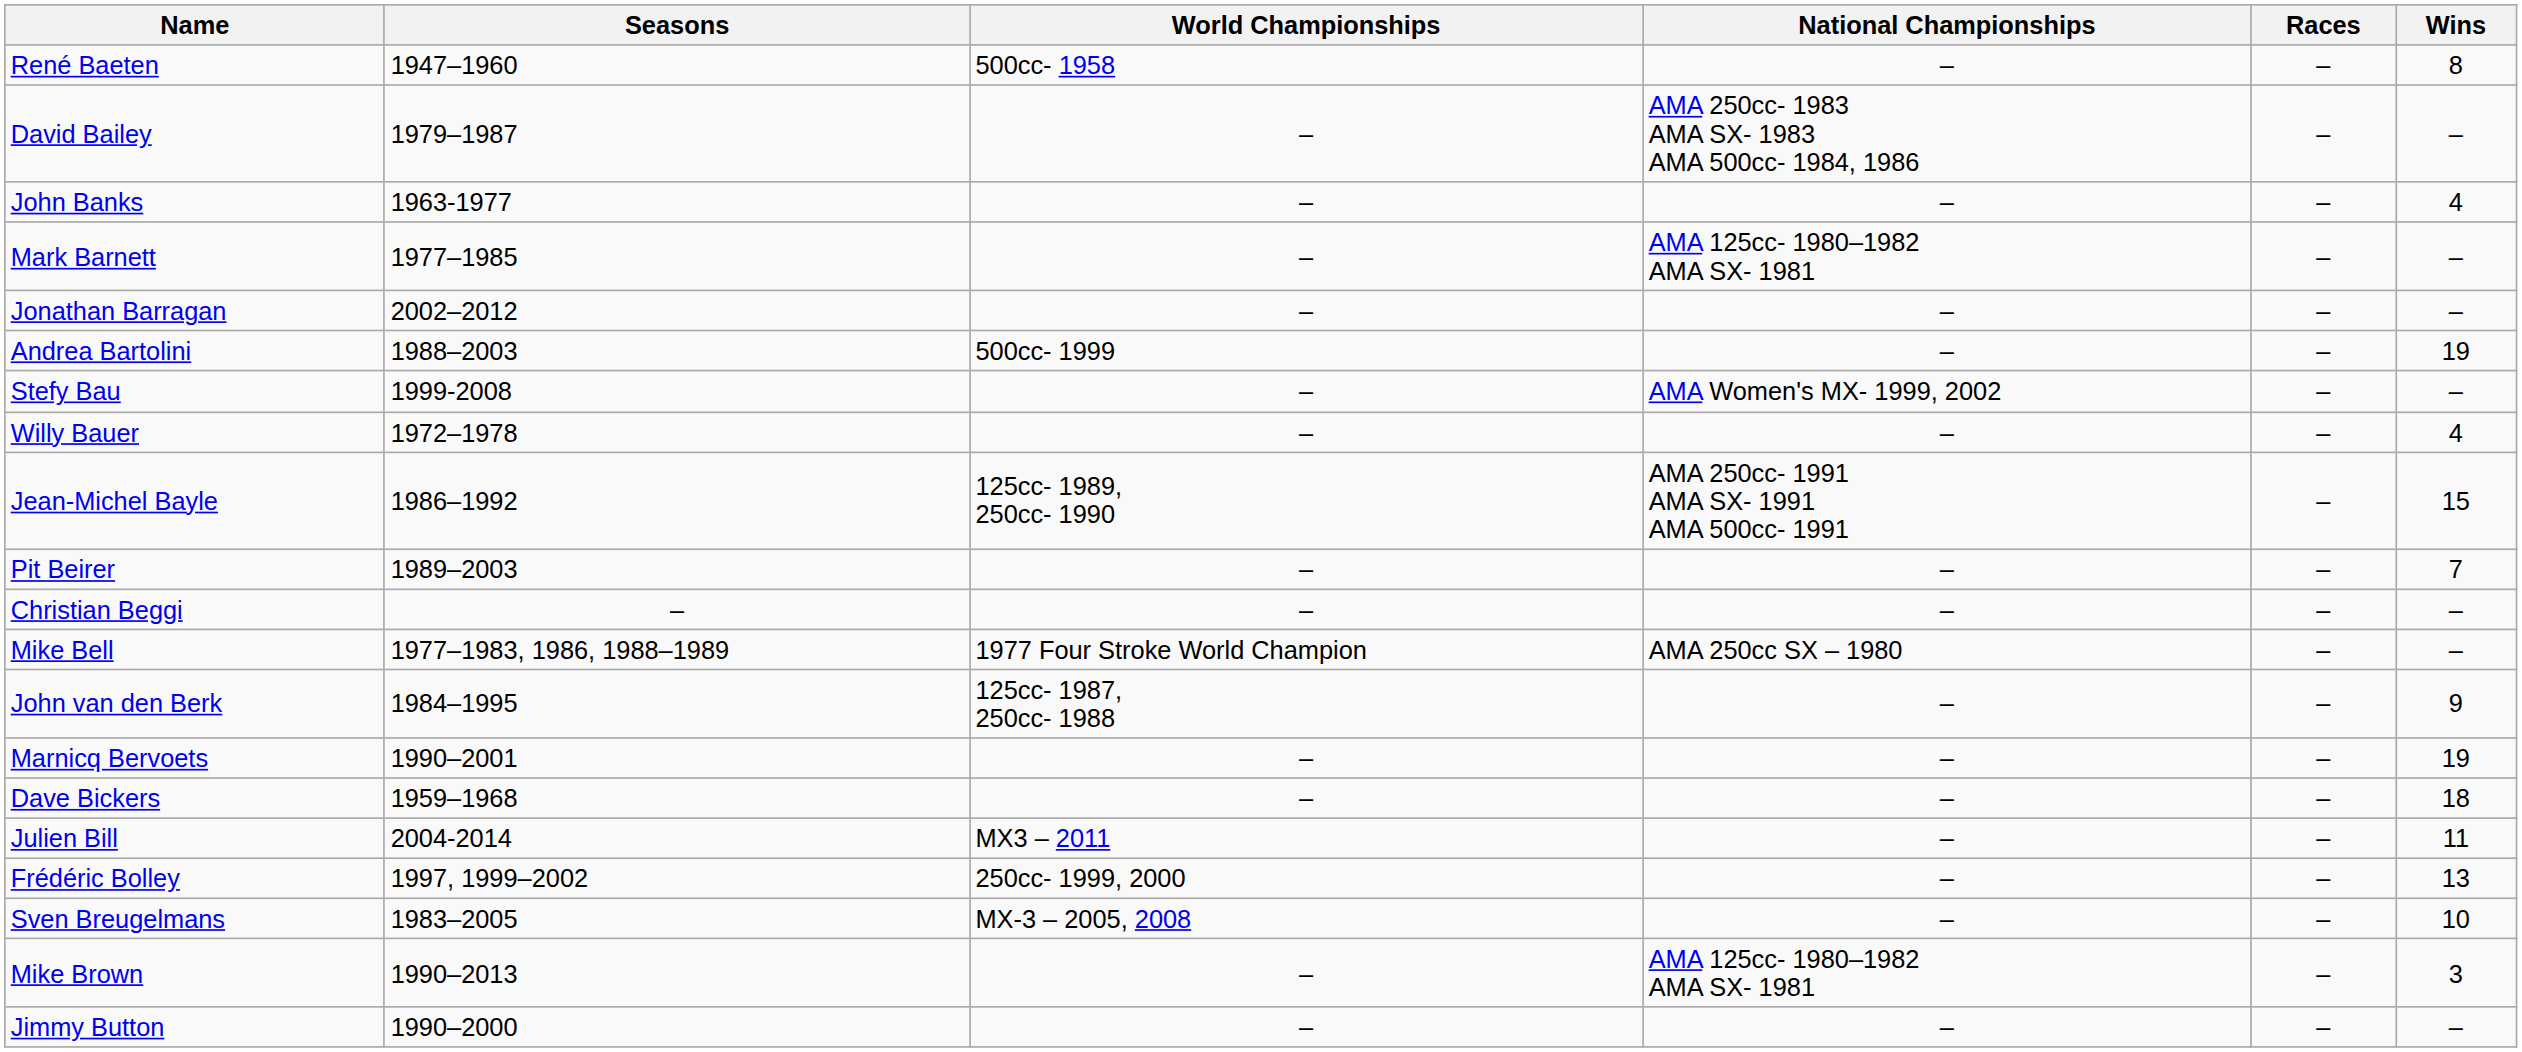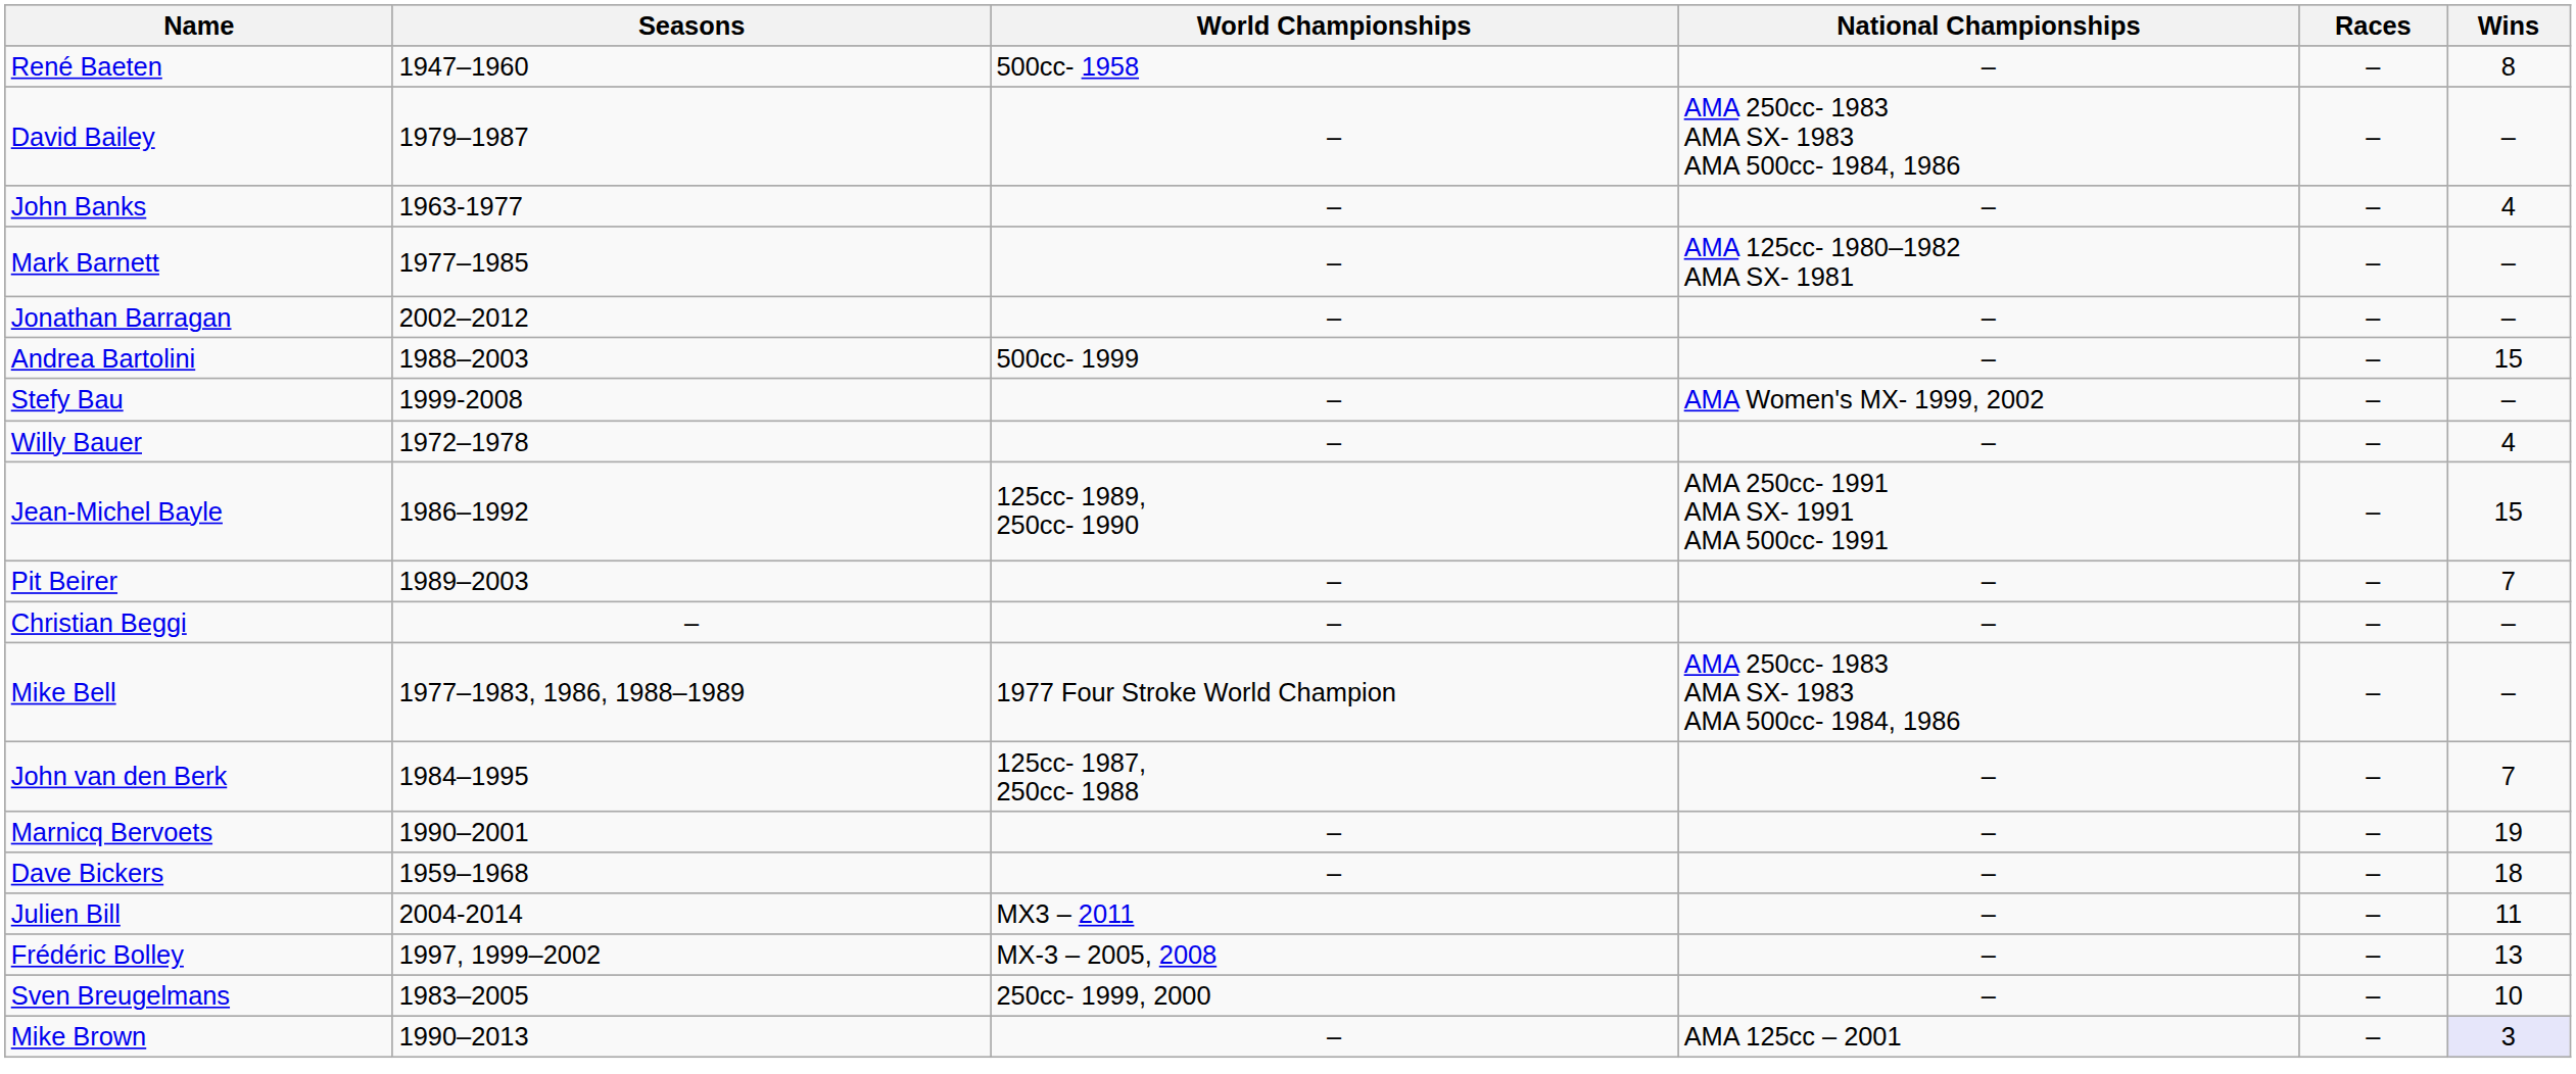 <table class="sort wikitable sortable" style="font-size:95%;" width=95%>
 <tr>
 <th>Name</th>
 <th>Seasons</th>
 <th>World Championships</th>
 <th>National Championships</th>
 <th>Races</th>
 <th>Wins</th>
 </tr>
 <tr>
 <td> <a href='#'>René Baeten</a></td>
 <td>1947–1960</td>
 <td>500cc- <a href='#'>1958</a></td>
 <td align="center">–</td>
 <td align="center">–</td>
 <td align="center">8</td>
 </tr>
 <tr>
 <td> <a href='#'>David Bailey</a></td>
 <td>1979–1987</td>
 <td align="center">–</td>
 <td><a href='#'>AMA</a> 250cc- 1983<br>AMA SX- 1983<br>AMA 500cc- 1984, 1986</td>
 <td align="center">–</td>
 <td align="center">–</td>
 </tr>
 <tr>
 <td> <a href='#'>John Banks</a></td>
 <td>1963-1977</td>
 <td align="center">–</td>
 <td align="center">–</td>
 <td align="center">–</td>
 <td align="center">4</td>
 </tr>
 <tr>
 <td> <a href='#'>Mark Barnett</a></td>
 <td>1977–1985</td>
 <td align="center">–</td>
 <td><a href='#'>AMA</a> 125cc- 1980–1982<br>AMA SX- 1981</td>
 <td align="center">–</td>
 <td align="center">–</td>
 </tr>
 <tr>
 <td> <a href='#'>Jonathan Barragan</a></td>
 <td>2002–2012</td>
 <td align="center">–</td>
 <td align="center">–</td>
 <td align="center">–</td>
 <td align="center">–</td>
 </tr>
 <tr>
 <td> <a href='#'>Andrea Bartolini</a></td>
 <td>1988–2003</td>
 <td>500cc- 1999</td>
 <td align="center">–</td>
 <td align="center">–</td>
-<td align="center">19</td>
+<td align="center">15</td>
 </tr>
 <tr>
 <td> <a href='#'>Stefy Bau</a></td>
 <td>1999-2008</td>
 <td align="center">–</td>
 <td><a href='#'>AMA</a> Women's MX- 1999, 2002</td>
 <td align="center">–</td>
 <td align="center">–</td>
 </tr>
 <tr>
 <td> <a href='#'>Willy Bauer</a></td>
 <td>1972–1978</td>
 <td align="center">–</td>
 <td align="center">–</td>
 <td align="center">–</td>
 <td align="center">4</td>
 </tr>
 <tr>
 <td> <a href='#'>Jean-Michel Bayle</a></td>
 <td>1986–1992</td>
 <td>125cc- 1989,<br>250cc- 1990</td>
 <td>AMA 250cc- 1991<br>AMA SX- 1991<br>AMA 500cc- 1991</td>
 <td align="center">–</td>
 <td align="center">15</td>
 </tr>
 <tr>
 <td> <a href='#'>Pit Beirer</a></td>
 <td>1989–2003</td>
 <td align="center">–</td>
 <td align="center">–</td>
 <td align="center">–</td>
 <td align="center">7</td>
 </tr>
 <tr>
 <td> <a href='#'>Christian Beggi</a></td>
 <td align="center">–</td>
 <td align="center">–</td>
 <td align="center">–</td>
 <td align="center">–</td>
 <td align="center">–</td>
 </tr>
 <tr>
 <td> <a href='#'>Mike Bell</a></td>
 <td>1977–1983, 1986, 1988–1989</td>
 <td>1977 Four Stroke World Champion</td>
-<td>AMA 250cc SX – 1980</td>
+<td><a href='#'>AMA</a> 250cc- 1983<br>AMA SX- 1983<br>AMA 500cc- 1984, 1986</td>
 <td align="center">–</td>
 <td align="center">–</td>
 </tr>
 <tr>
 <td> <a href='#'>John van den Berk</a></td>
 <td>1984–1995</td>
 <td>125cc- 1987,<br>250cc- 1988</td>
 <td align="center">–</td>
 <td align="center">–</td>
-<td align="center">9</td>
+<td align="center">7</td>
 </tr>
 <tr>
 <td> <a href='#'>Marnicq Bervoets</a></td>
 <td>1990–2001</td>
 <td align="center">–</td>
 <td align="center">–</td>
 <td align="center">–</td>
 <td align="center">19</td>
 </tr>
 <tr>
 <td> <a href='#'>Dave Bickers</a></td>
 <td>1959–1968</td>
 <td align="center">–</td>
 <td align="center">–</td>
 <td align="center">–</td>
 <td align="center">18</td>
 </tr>
 <tr>
 <td> <a href='#'>Julien Bill</a></td>
 <td>2004-2014</td>
 <td>MX3 – <a href='#'>2011</a></td>
 <td align="center">–</td>
 <td align="center">–</td>
 <td align="center">11</td>
 </tr>
 <tr>
 <td> <a href='#'>Frédéric Bolley</a></td>
 <td>1997, 1999–2002</td>
-<td>250cc- 1999, 2000</td>
+<td>MX-3 – 2005, <a href='#'>2008</a></td>
 <td align="center">–</td>
 <td align="center">–</td>
 <td align="center">13</td>
 </tr>
 <tr>
 <td> <a href='#'>Sven Breugelmans</a></td>
 <td>1983–2005</td>
-<td>MX-3 – 2005, <a href='#'>2008</a></td>
+<td>250cc- 1999, 2000</td>
 <td align="center">–</td>
 <td align="center">–</td>
 <td align="center">10</td>
 </tr>
 <tr>
 <td> <a href='#'>Mike Brown</a></td>
 <td>1990–2013</td>
 <td align="center">–</td>
-<td><a href='#'>AMA</a> 125cc- 1980–1982<br>AMA SX- 1981</td>
+<td>AMA 125cc – 2001</td>
 <td align="center">–</td>
-<td align="center">3</td>
-</tr>
-<tr>
-<td> <a href='#'>Jimmy Button</a></td>
-<td>1990–2000</td>
-<td align="center">–</td>
-<td align="center">–</td>
-<td align="center">–</td>
-<td align="center">–</td>
+<td align="center" style="background: lavender;">3</td>
 </tr>
 </table>
